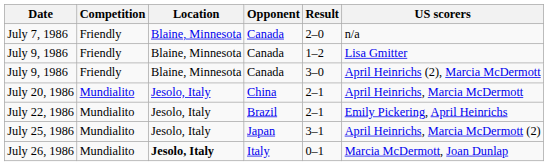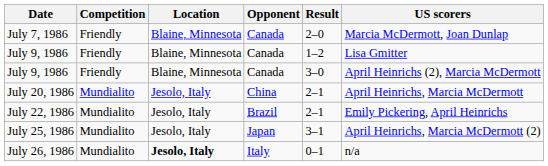 <table class="wikitable">
 <tr>
 <th>Date</th>
 <th>Competition</th>
 <th>Location</th>
 <th>Opponent</th>
 <th>Result</th>
 <th>US scorers</th>
 </tr>
 <tr>
 <td>July 7, 1986</td>
 <td>Friendly</td>
 <td><a href='#'>Blaine, Minnesota</a></td>
 <td><a href='#'>Canada</a></td>
 <td>2–0</td>
-<td>n/a</td>
+<td><a href='#'>Marcia McDermott</a>, <a href='#'>Joan Dunlap</a></td>
 </tr>
 <tr>
 <td>July 9, 1986</td>
 <td>Friendly</td>
 <td>Blaine, Minnesota</td>
 <td>Canada</td>
 <td>1–2</td>
 <td><a href='#'>Lisa Gmitter</a></td>
 </tr>
 <tr>
 <td>July 9, 1986</td>
 <td>Friendly</td>
 <td>Blaine, Minnesota</td>
 <td>Canada</td>
 <td>3–0</td>
 <td><a href='#'>April Heinrichs</a> (2), <a href='#'>Marcia McDermott</a></td>
 </tr>
 <tr>
 <td>July 20, 1986</td>
 <td><a href='#'>Mundialito</a></td>
 <td><a href='#'>Jesolo, Italy</a></td>
 <td><a href='#'>China</a></td>
 <td>2–1</td>
 <td><a href='#'>April Heinrichs</a>, <a href='#'>Marcia McDermott</a></td>
 </tr>
 <tr>
 <td>July 22, 1986</td>
 <td>Mundialito</td>
 <td>Jesolo, Italy</td>
 <td><a href='#'>Brazil</a></td>
 <td>2–1</td>
 <td><a href='#'>Emily Pickering</a>, <a href='#'>April Heinrichs</a></td>
 </tr>
 <tr>
 <td>July 25, 1986</td>
 <td>Mundialito</td>
 <td>Jesolo, Italy</td>
 <td><a href='#'>Japan</a></td>
 <td>3–1</td>
 <td><a href='#'>April Heinrichs</a>, <a href='#'>Marcia McDermott</a> (2)</td>
 </tr>
 <tr>
 <td>July 26, 1986</td>
 <td>Mundialito</td>
 <td><strong>Jesolo, Italy</strong></td>
 <td><a href='#'>Italy</a></td>
 <td>0–1</td>
-<td><a href='#'>Marcia McDermott</a>, <a href='#'>Joan Dunlap</a></td>
+<td>n/a</td>
 </tr>
 </table>
